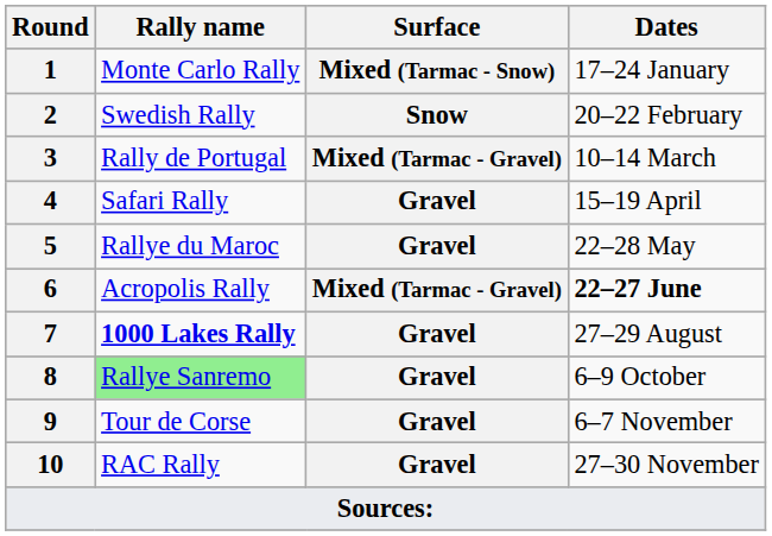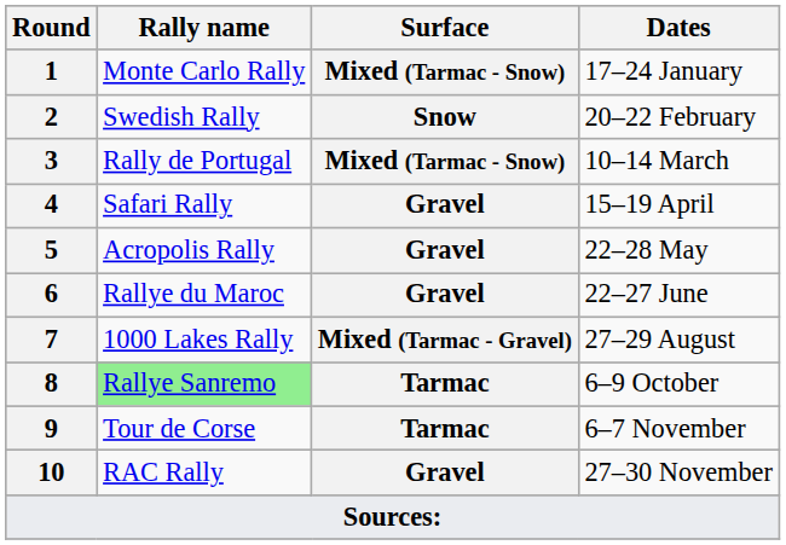 <table class="wikitable" style="font-size: 85%">
 <tr>
 <th>Round</th>
 <th>Rally name</th>
 <th>Surface</th>
 <th>Dates</th>
 </tr>
 <tr>
 <th>1</th>
 <td> <a href='#'>Monte Carlo Rally</a></td>
 <th>Mixed <small>(Tarmac - Snow)</small></th>
 <td>17–24 January</td>
 </tr>
 <tr>
 <th>2</th>
 <td> <a href='#'>Swedish Rally</a></td>
 <th>Snow</th>
 <td>20–22 February</td>
 </tr>
 <tr>
 <th>3</th>
 <td> <a href='#'>Rally de Portugal</a></td>
-<th>Mixed <small>(Tarmac - Gravel)</small></th>
+<th>Mixed <small>(Tarmac - Snow)</small></th>
 <td>10–14 March</td>
 </tr>
 <tr>
 <th>4</th>
 <td> <a href='#'>Safari Rally</a></td>
 <th>Gravel</th>
 <td>15–19 April</td>
 </tr>
 <tr>
 <th>5</th>
-<td> <a href='#'>Rallye du Maroc</a></td>
+<td> <a href='#'>Acropolis Rally</a></td>
 <th>Gravel</th>
 <td>22–28 May</td>
 </tr>
 <tr>
 <th>6</th>
-<td> <a href='#'>Acropolis Rally</a></td>
-<th>Mixed <small>(Tarmac - Gravel)</small></th>
-<td><strong>22–27 June</strong></td>
+<td> <a href='#'>Rallye du Maroc</a></td>
+<th>Gravel</th>
+<td>22–27 June</td>
 </tr>
 <tr>
 <th>7</th>
-<td><strong> <a href='#'>1000 Lakes Rally</a></strong></td>
-<th>Gravel</th>
+<td> <a href='#'>1000 Lakes Rally</a></td>
+<th>Mixed <small>(Tarmac - Gravel)</small></th>
 <td>27–29 August</td>
 </tr>
 <tr>
 <th>8</th>
 <td style="background: lightgreen;"> <a href='#'>Rallye Sanremo</a></td>
-<th>Gravel</th>
+<th>Tarmac</th>
 <td>6–9 October</td>
 </tr>
 <tr>
 <th>9</th>
 <td> <a href='#'>Tour de Corse</a></td>
-<th>Gravel</th>
+<th>Tarmac</th>
 <td>6–7 November</td>
 </tr>
 <tr>
 <th>10</th>
 <td> <a href='#'>RAC Rally</a></td>
 <th>Gravel</th>
 <td>27–30 November</td>
 </tr>
 <tr>
 <td colspan="4" style="background-color:#EAECF0;text-align:center"><strong>Sources:</strong></td>
 </tr>
 </table>
